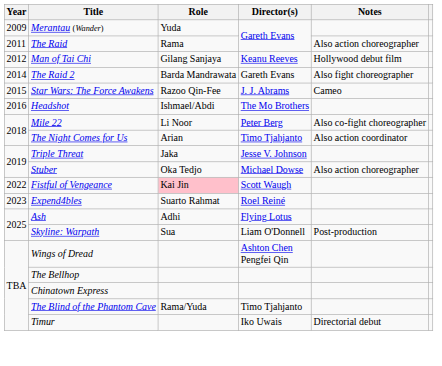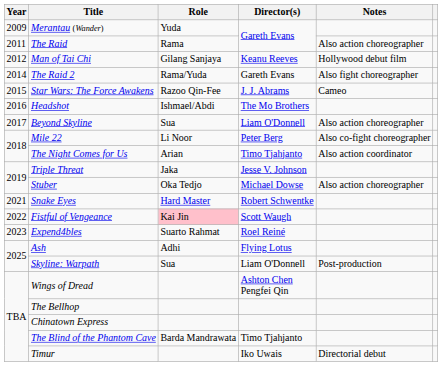 <table class="wikitable sortable">
 <tr>
 <th>Year</th>
 <th>Title</th>
 <th>Role</th>
 <th>Director(s)</th>
 <th class="unsortable">Notes</th>
 <th class="unsortable"></th>
 </tr>
 <tr>
 <td>2009</td>
 <td><em><a href='#'>Merantau</a></em> <small>(<em>Wander</em>)</small></td>
 <td>Yuda</td>
 <td rowspan=2><a href='#'>Gareth Evans</a></td>
 <td></td>
 <td align="center"></td>
 </tr>
 <tr>
 <td>2011</td>
 <td><em><a href='#'>The Raid</a></em></td>
 <td>Rama</td>
 <td>Also action choreographer</td>
 <td align="center"></td>
 </tr>
 <tr>
 <td>2012</td>
 <td><em><a href='#'>Man of Tai Chi</a></em></td>
 <td>Gilang Sanjaya</td>
 <td><a href='#'>Keanu Reeves</a></td>
 <td>Hollywood debut film</td>
 <td align="center"></td>
 </tr>
 <tr>
 <td>2014</td>
 <td><em><a href='#'>The Raid 2</a></em></td>
-<td>Barda Mandrawata</td>
+<td>Rama/Yuda</td>
 <td>Gareth Evans</td>
 <td>Also fight choreographer</td>
 <td align="center"></td>
 </tr>
 <tr>
 <td>2015</td>
 <td><em><a href='#'>Star Wars: The Force Awakens</a></em></td>
 <td>Razoo Qin-Fee</td>
 <td><a href='#'>J. J. Abrams</a></td>
 <td>Cameo</td>
 <td align="center"></td>
 </tr>
 <tr>
 <td>2016</td>
 <td><em><a href='#'>Headshot</a></em></td>
 <td>Ishmael/Abdi</td>
 <td><a href='#'>The Mo Brothers</a></td>
 <td></td>
+<td align="center"></td>
+</tr>
+<tr>
+<td>2017</td>
+<td><em><a href='#'>Beyond Skyline</a></em></td>
+<td>Sua</td>
+<td><a href='#'>Liam O'Donnell</a></td>
+<td>Also action choreographer</td>
 <td align="center"></td>
 </tr>
 <tr>
 <td rowspan="2">2018</td>
 <td><em><a href='#'>Mile 22</a></em></td>
 <td>Li Noor</td>
 <td><a href='#'>Peter Berg</a></td>
 <td>Also co-fight choreographer</td>
 <td align="center"></td>
 </tr>
 <tr>
 <td><em><a href='#'>The Night Comes for Us</a></em></td>
 <td>Arian</td>
 <td><a href='#'>Timo Tjahjanto</a></td>
 <td>Also action coordinator</td>
 <td align="center"></td>
 </tr>
 <tr>
 <td rowspan="2">2019</td>
 <td><em><a href='#'>Triple Threat</a></em></td>
 <td>Jaka</td>
 <td><a href='#'>Jesse V. Johnson</a></td>
 <td></td>
 <td align="center"></td>
 </tr>
 <tr>
 <td><em><a href='#'>Stuber</a></em></td>
 <td>Oka Tedjo</td>
 <td><a href='#'>Michael Dowse</a></td>
 <td>Also action choreographer</td>
 <td align="center"></td>
+</tr>
+<tr>
+<td>2021</td>
+<td><em><a href='#'>Snake Eyes</a></em></td>
+<td><a href='#'>Hard Master</a></td>
+<td><a href='#'>Robert Schwentke</a></td>
+<td></td>
+<td></td>
 </tr>
 <tr>
 <td>2022</td>
 <td><em><a href='#'>Fistful of Vengeance</a></em></td>
 <td style="background: pink;">Kai Jin</td>
 <td><a href='#'>Scott Waugh</a></td>
 <td></td>
 <td align="center"></td>
 </tr>
 <tr>
 <td>2023</td>
 <td><em><a href='#'>Expend4bles</a></em></td>
 <td>Suarto Rahmat</td>
 <td><a href='#'>Roel Reiné</a></td>
 <td></td>
 <td align="center"></td>
 </tr>
 <tr>
 <td rowspan="2">2025</td>
 <td><em><a href='#'>Ash</a></em></td>
 <td>Adhi</td>
 <td><a href='#'>Flying Lotus</a></td>
 <td></td>
 <td align="center"></td>
 </tr>
 <tr>
 <td><em><a href='#'>Skyline: Warpath</a></em></td>
 <td>Sua</td>
 <td>Liam O'Donnell</td>
 <td>Post-production</td>
 <td align="center"></td>
 </tr>
 <tr>
 <td rowspan="5">TBA</td>
 <td><em>Wings of Dread</em></td>
 <td></td>
 <td><a href='#'>Ashton Chen</a> <br> Pengfei Qin</td>
 <td></td>
 <td></td>
 </tr>
 <tr>
 <td><em>The Bellhop</em></td>
 <td></td>
 <td></td>
 <td></td>
 <td align="center"></td>
 </tr>
 <tr>
 <td><em>Chinatown Express</em></td>
 <td></td>
 <td></td>
 <td></td>
 <td align="center"></td>
 </tr>
 <tr>
 <td><em><a href='#'>The Blind of the Phantom Cave</a></em></td>
-<td>Rama/Yuda</td>
+<td>Barda Mandrawata</td>
 <td>Timo Tjahjanto</td>
 <td></td>
 <td></td>
 </tr>
 <tr>
 <td><em>Timur</em></td>
 <td></td>
 <td>Iko Uwais</td>
 <td>Directorial debut</td>
 <td align="center"></td>
 </tr>
 </table>
